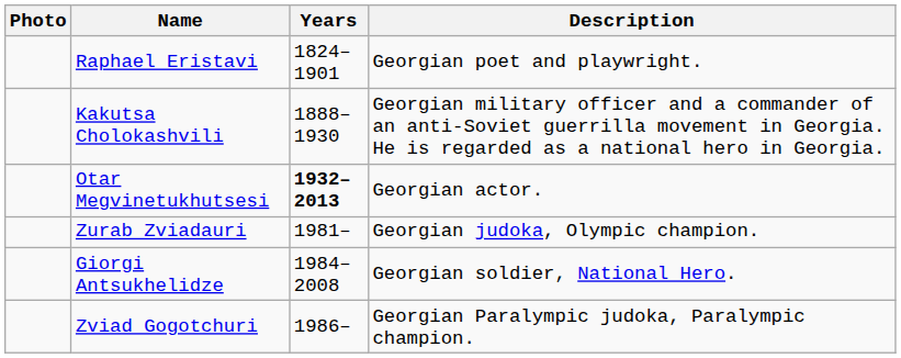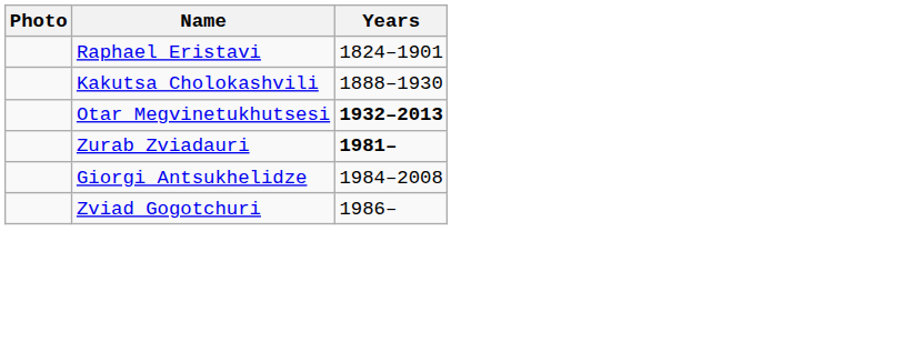 <table class="wikitable">
 <tr>
 <th>Photo</th>
 <th>Name</th>
 <th>Years</th>
-<th>Description</th>
 </tr>
 <tr>
 <td></td>
 <td><a href='#'>Raphael Eristavi</a></td>
 <td>1824–1901</td>
-<td>Georgian poet and playwright.</td>
 </tr>
 <tr>
 <td></td>
 <td><a href='#'>Kakutsa Cholokashvili</a></td>
 <td>1888–1930</td>
-<td>Georgian military officer and a commander of an anti-Soviet guerrilla movement in Georgia. He is regarded as a national hero in Georgia.</td>
 </tr>
 <tr>
 <td></td>
 <td><a href='#'>Otar Megvinetukhutsesi</a></td>
 <td><strong>1932–2013</strong></td>
-<td>Georgian actor.</td>
 </tr>
 <tr>
 <td></td>
 <td><a href='#'>Zurab Zviadauri</a></td>
-<td>1981–</td>
-<td>Georgian <a href='#'>judoka</a>, Olympic champion.</td>
+<td><strong>1981–</strong></td>
 </tr>
 <tr>
 <td></td>
 <td><a href='#'>Giorgi Antsukhelidze</a></td>
 <td>1984–2008</td>
-<td>Georgian soldier, <a href='#'>National Hero</a>.</td>
 </tr>
 <tr>
 <td></td>
 <td><a href='#'>Zviad Gogotchuri</a></td>
 <td>1986–</td>
-<td>Georgian Paralympic judoka, Paralympic champion.</td>
 </tr>
 </table>
